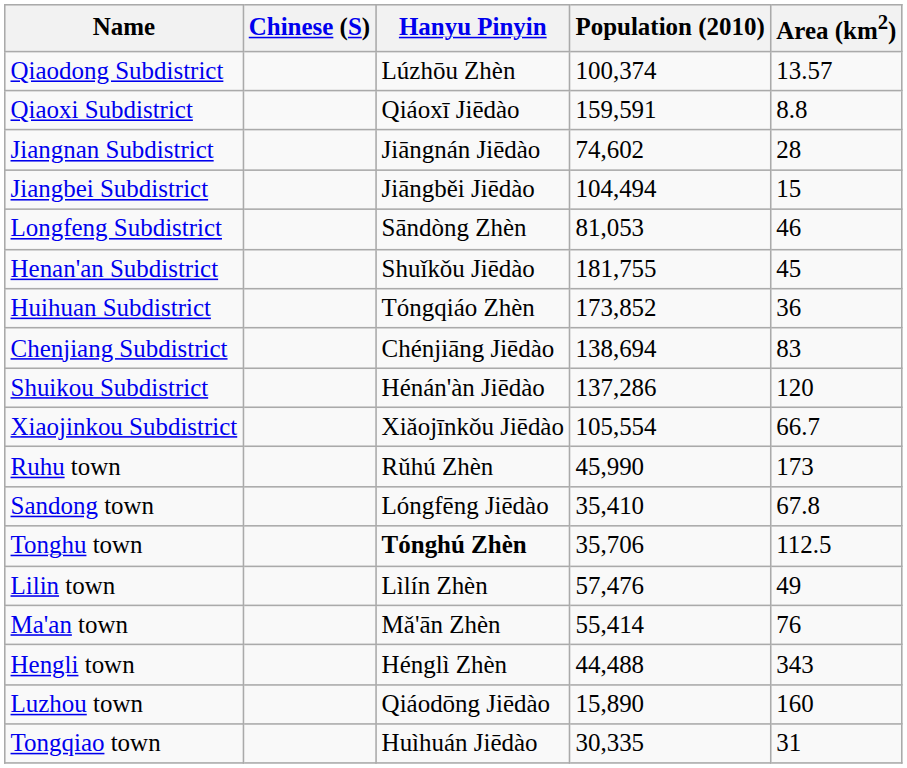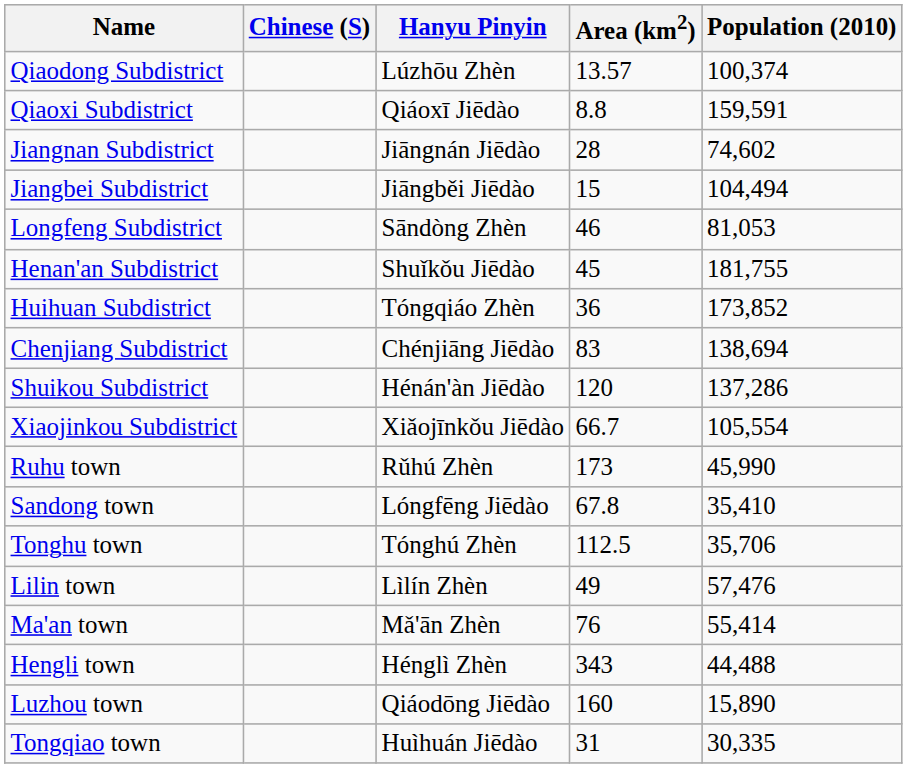 <table class="wikitable">
 <tr>
 <th>Name</th>
 <th><a href='#'>Chinese</a> (<a href='#'>S</a>)</th>
 <th><a href='#'>Hanyu Pinyin</a></th>
+<th>Area (km<sup>2</sup>)</th>
 <th>Population (2010)</th>
-<th>Area (km<sup>2</sup>)</th>
 </tr>
 <tr>
 <td><a href='#'>Qiaodong Subdistrict</a></td>
 <td></td>
 <td>Lúzhōu Zhèn</td>
+<td>13.57</td>
 <td>100,374</td>
-<td>13.57</td>
 </tr>
 <tr>
 <td><a href='#'>Qiaoxi Subdistrict</a></td>
 <td></td>
 <td>Qiáoxī Jiēdào</td>
+<td>8.8</td>
 <td>159,591</td>
-<td>8.8</td>
 </tr>
 <tr>
 <td><a href='#'>Jiangnan Subdistrict</a></td>
 <td></td>
 <td>Jiāngnán Jiēdào</td>
+<td>28</td>
 <td>74,602</td>
-<td>28</td>
 </tr>
 <tr>
 <td><a href='#'>Jiangbei Subdistrict</a></td>
 <td></td>
 <td>Jiāngběi Jiēdào</td>
+<td>15</td>
 <td>104,494</td>
-<td>15</td>
 </tr>
 <tr>
 <td><a href='#'>Longfeng Subdistrict</a></td>
 <td></td>
 <td>Sāndòng Zhèn</td>
+<td>46</td>
 <td>81,053</td>
-<td>46</td>
 </tr>
 <tr>
 <td><a href='#'>Henan'an Subdistrict</a></td>
 <td></td>
 <td>Shuǐkǒu Jiēdào</td>
+<td>45</td>
 <td>181,755</td>
-<td>45</td>
 </tr>
 <tr>
 <td><a href='#'>Huihuan Subdistrict</a></td>
 <td></td>
 <td>Tóngqiáo Zhèn</td>
+<td>36</td>
 <td>173,852</td>
-<td>36</td>
 </tr>
 <tr>
 <td><a href='#'>Chenjiang Subdistrict</a></td>
 <td></td>
 <td>Chénjiāng Jiēdào</td>
+<td>83</td>
 <td>138,694</td>
-<td>83</td>
 </tr>
 <tr>
 <td><a href='#'>Shuikou Subdistrict</a></td>
 <td></td>
 <td>Hénán'àn Jiēdào</td>
+<td>120</td>
 <td>137,286</td>
-<td>120</td>
 </tr>
 <tr>
 <td><a href='#'>Xiaojinkou Subdistrict</a></td>
 <td></td>
 <td>Xiǎojīnkǒu Jiēdào</td>
+<td>66.7</td>
 <td>105,554</td>
-<td>66.7</td>
 </tr>
 <tr>
 <td><a href='#'>Ruhu</a> town</td>
 <td></td>
 <td>Rǔhú Zhèn</td>
+<td>173</td>
 <td>45,990</td>
-<td>173</td>
 </tr>
 <tr>
 <td><a href='#'>Sandong</a> town</td>
 <td></td>
 <td>Lóngfēng Jiēdào</td>
+<td>67.8</td>
 <td>35,410</td>
-<td>67.8</td>
 </tr>
 <tr>
 <td><a href='#'>Tonghu</a> town</td>
 <td></td>
-<td><strong>Tónghú Zhèn</strong></td>
+<td>Tónghú Zhèn</td>
+<td>112.5</td>
 <td>35,706</td>
-<td>112.5</td>
 </tr>
 <tr>
 <td><a href='#'>Lilin</a> town</td>
 <td></td>
 <td>Lìlín Zhèn</td>
+<td>49</td>
 <td>57,476</td>
-<td>49</td>
 </tr>
 <tr>
 <td><a href='#'>Ma'an</a> town</td>
 <td></td>
 <td>Mǎ'ān Zhèn</td>
+<td>76</td>
 <td>55,414</td>
-<td>76</td>
 </tr>
 <tr>
 <td><a href='#'>Hengli</a> town</td>
 <td></td>
 <td>Hénglì Zhèn</td>
+<td>343</td>
 <td>44,488</td>
-<td>343</td>
 </tr>
 <tr>
 <td><a href='#'>Luzhou</a> town</td>
 <td></td>
 <td>Qiáodōng Jiēdào</td>
+<td>160</td>
 <td>15,890</td>
-<td>160</td>
 </tr>
 <tr>
 <td><a href='#'>Tongqiao</a> town</td>
 <td></td>
 <td>Huìhuán Jiēdào</td>
+<td>31</td>
 <td>30,335</td>
-<td>31</td>
 </tr>
 </table>
